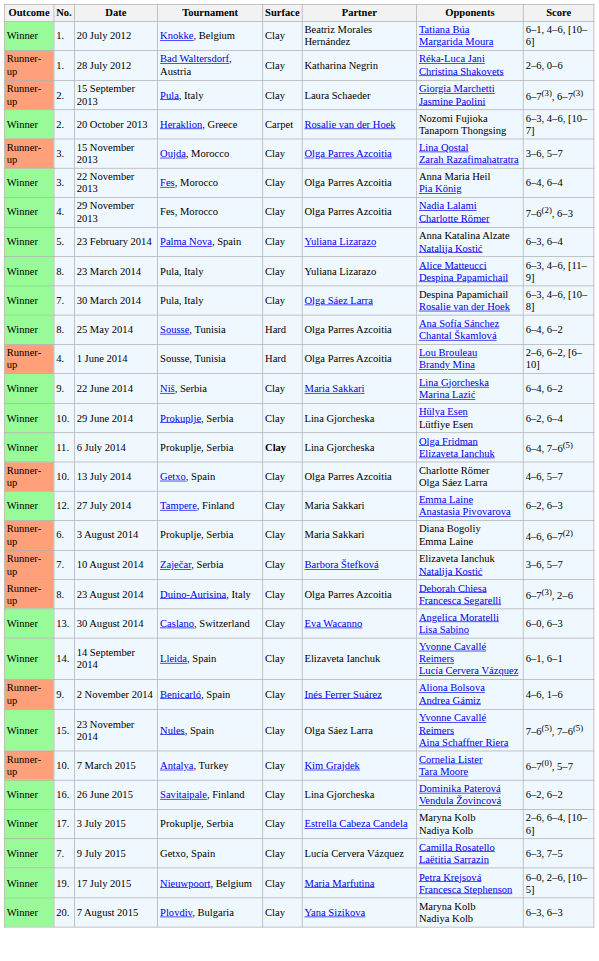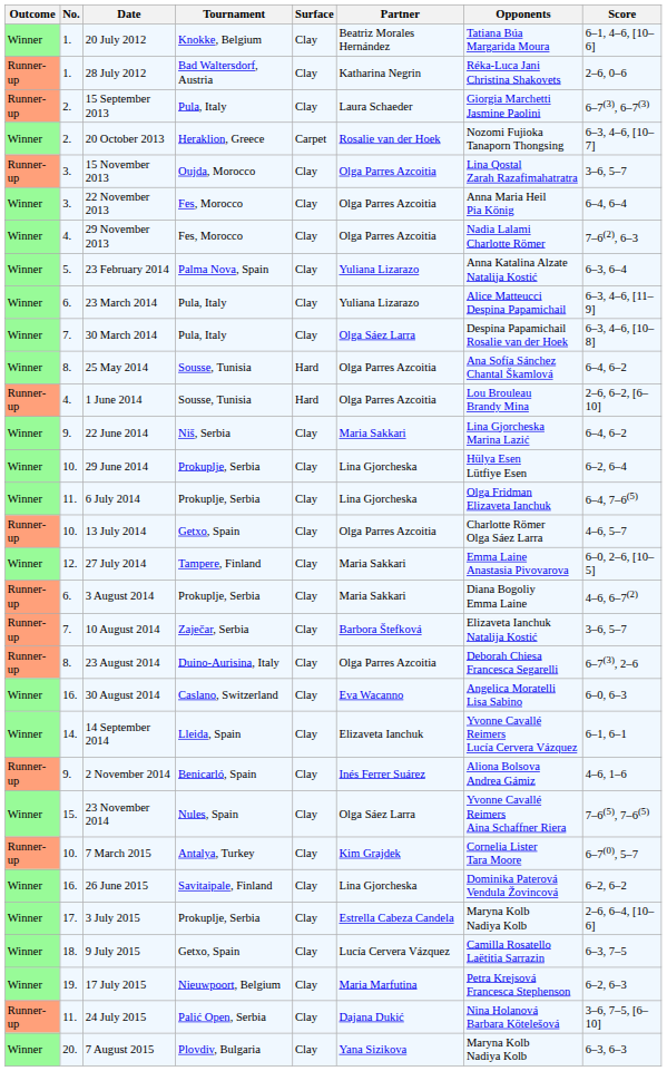 <table class="sortable wikitable" style=font-size:97%>
 <tr>
 <th>Outcome</th>
 <th>No.</th>
 <th>Date</th>
 <th>Tournament</th>
 <th>Surface</th>
 <th>Partner</th>
 <th>Opponents</th>
 <th class="unsortable">Score</th>
 </tr>
 <tr style="background:#f0f8ff;">
 <td style="background:#98fb98;">Winner</td>
 <td>1.</td>
 <td>20 July 2012</td>
 <td><a href='#'>Knokke</a>, Belgium</td>
 <td>Clay</td>
 <td> Beatriz Morales Hernández</td>
 <td> <a href='#'>Tatiana Búa</a> <br>  <a href='#'>Margarida Moura</a></td>
 <td>6–1, 4–6, [10–6]</td>
 </tr>
 <tr style="background:#f0f8ff;">
 <td style="background:#ffa07a;">Runner-up</td>
 <td>1.</td>
 <td>28 July 2012</td>
 <td><a href='#'>Bad Waltersdorf</a>, Austria</td>
 <td>Clay</td>
 <td> Katharina Negrin</td>
 <td> <a href='#'>Réka-Luca Jani</a> <br>  <a href='#'>Christina Shakovets</a></td>
 <td>2–6, 0–6</td>
 </tr>
 <tr style="background:#f0f8ff;">
 <td style="background:#ffa07a;">Runner-up</td>
 <td>2.</td>
 <td>15 September 2013</td>
 <td><a href='#'>Pula</a>, Italy</td>
 <td>Clay</td>
 <td> Laura Schaeder</td>
 <td> <a href='#'>Giorgia Marchetti</a> <br>  <a href='#'>Jasmine Paolini</a></td>
 <td>6–7<sup>(3)</sup>, 6–7<sup>(3)</sup></td>
 </tr>
 <tr style="background:#f0f8ff;">
 <td style="background:#98fb98;">Winner</td>
 <td>2.</td>
 <td>20 October 2013</td>
 <td><a href='#'>Heraklion</a>, Greece</td>
 <td>Carpet</td>
 <td> <a href='#'>Rosalie van der Hoek</a></td>
 <td> Nozomi Fujioka <br>  Tanaporn Thongsing</td>
 <td>6–3, 4–6, [10–7]</td>
 </tr>
 <tr style="background:#f0f8ff;">
 <td style="background:#ffa07a;">Runner-up</td>
 <td>3.</td>
 <td>15 November 2013</td>
 <td><a href='#'>Oujda</a>, Morocco</td>
 <td>Clay</td>
 <td> <a href='#'>Olga Parres Azcoitia</a></td>
 <td> <a href='#'>Lina Qostal</a> <br>  <a href='#'>Zarah Razafimahatratra</a></td>
 <td>3–6, 5–7</td>
 </tr>
 <tr style="background:#f0f8ff;">
 <td style="background:#98fb98;">Winner</td>
 <td>3.</td>
 <td>22 November 2013</td>
 <td><a href='#'>Fes</a>, Morocco</td>
 <td>Clay</td>
 <td> Olga Parres Azcoitia</td>
 <td> Anna Maria Heil <br>  <a href='#'>Pia König</a></td>
 <td>6–4, 6–4</td>
 </tr>
 <tr style="background:#f0f8ff;">
 <td style="background:#98fb98;">Winner</td>
 <td>4.</td>
 <td>29 November 2013</td>
 <td>Fes, Morocco</td>
 <td>Clay</td>
 <td> Olga Parres Azcoitia</td>
 <td> <a href='#'>Nadia Lalami</a> <br>  <a href='#'>Charlotte Römer</a></td>
 <td>7–6<sup>(2)</sup>, 6–3</td>
 </tr>
 <tr style="background:#f0f8ff;">
 <td style="background:#98fb98;">Winner</td>
 <td>5.</td>
 <td>23 February 2014</td>
 <td><a href='#'>Palma Nova</a>, Spain</td>
 <td>Clay</td>
 <td> <a href='#'>Yuliana Lizarazo</a></td>
 <td> Anna Katalina Alzate <br>  <a href='#'>Natalija Kostić</a></td>
 <td>6–3, 6–4</td>
 </tr>
 <tr style="background:#f0f8ff;">
 <td style="background:#98fb98;">Winner</td>
-<td>8.</td>
+<td>6.</td>
 <td>23 March 2014</td>
 <td>Pula, Italy</td>
 <td>Clay</td>
 <td> Yuliana Lizarazo</td>
 <td> <a href='#'>Alice Matteucci</a> <br>  <a href='#'>Despina Papamichail</a></td>
 <td>6–3, 4–6, [11–9]</td>
 </tr>
 <tr style="background:#f0f8ff;">
 <td style="background:#98fb98;">Winner</td>
 <td>7.</td>
 <td>30 March 2014</td>
 <td>Pula, Italy</td>
 <td>Clay</td>
 <td> <a href='#'>Olga Sáez Larra</a></td>
 <td> Despina Papamichail <br>  <a href='#'>Rosalie van der Hoek</a></td>
 <td>6–3, 4–6, [10–8]</td>
 </tr>
 <tr style="background:#f0f8ff;">
 <td style="background:#98fb98;">Winner</td>
 <td>8.</td>
 <td>25 May 2014</td>
 <td><a href='#'>Sousse</a>, Tunisia</td>
 <td>Hard</td>
 <td> Olga Parres Azcoitia</td>
 <td> <a href='#'>Ana Sofía Sánchez</a> <br>  <a href='#'>Chantal Škamlová</a></td>
 <td>6–4, 6–2</td>
 </tr>
 <tr style="background:#f0f8ff;">
 <td style="background:#ffa07a;">Runner-up</td>
 <td>4.</td>
 <td>1 June 2014</td>
 <td>Sousse, Tunisia</td>
 <td>Hard</td>
 <td> Olga Parres Azcoitia</td>
 <td> <a href='#'>Lou Brouleau</a> <br>  <a href='#'>Brandy Mina</a></td>
 <td>2–6, 6–2, [6–10]</td>
 </tr>
 <tr style="background:#f0f8ff;">
 <td style="background:#98fb98;">Winner</td>
 <td>9.</td>
 <td>22 June 2014</td>
 <td><a href='#'>Niš</a>, Serbia</td>
 <td>Clay</td>
 <td> <a href='#'>Maria Sakkari</a></td>
 <td> <a href='#'>Lina Gjorcheska</a> <br>  <a href='#'>Marina Lazić</a></td>
 <td>6–4, 6–2</td>
 </tr>
 <tr style="background:#f0f8ff;">
 <td style="background:#98fb98;">Winner</td>
 <td>10.</td>
 <td>29 June 2014</td>
 <td><a href='#'>Prokuplje</a>, Serbia</td>
 <td>Clay</td>
 <td> Lina Gjorcheska</td>
 <td> <a href='#'>Hülya Esen</a> <br>  Lütfiye Esen</td>
 <td>6–2, 6–4</td>
 </tr>
 <tr style="background:#f0f8ff;">
 <td style="background:#98fb98;">Winner</td>
 <td>11.</td>
 <td>6 July 2014</td>
 <td>Prokuplje, Serbia</td>
-<td><strong>Clay</strong></td>
+<td>Clay</td>
 <td> Lina Gjorcheska</td>
 <td> <a href='#'>Olga Fridman</a> <br>  <a href='#'>Elizaveta Ianchuk</a></td>
 <td>6–4, 7–6<sup>(5)</sup></td>
 </tr>
 <tr style="background:#f0f8ff;">
 <td style="background:#ffa07a;">Runner-up</td>
 <td>10.</td>
 <td>13 July 2014</td>
 <td><a href='#'>Getxo</a>, Spain</td>
 <td>Clay</td>
 <td> Olga Parres Azcoitia</td>
 <td> Charlotte Römer <br>  Olga Sáez Larra</td>
 <td>4–6, 5–7</td>
 </tr>
 <tr style="background:#f0f8ff;">
 <td style="background:#98fb98;">Winner</td>
 <td>12.</td>
 <td>27 July 2014</td>
 <td><a href='#'>Tampere</a>, Finland</td>
 <td>Clay</td>
 <td> Maria Sakkari</td>
 <td> <a href='#'>Emma Laine</a> <br>  <a href='#'>Anastasia Pivovarova</a></td>
-<td>6–2, 6–3</td>
+<td>6–0, 2–6, [10–5]</td>
 </tr>
 <tr style="background:#f0f8ff;">
 <td style="background:#ffa07a;">Runner-up</td>
 <td>6.</td>
 <td>3 August 2014</td>
 <td>Prokuplje, Serbia</td>
 <td>Clay</td>
 <td> Maria Sakkari</td>
 <td> Diana Bogoliy <br>  Emma Laine</td>
 <td>4–6, 6–7<sup>(2)</sup></td>
 </tr>
 <tr style="background:#f0f8ff;">
 <td style="background:#ffa07a;">Runner-up</td>
 <td>7.</td>
 <td>10 August 2014</td>
 <td><a href='#'>Zaječar</a>, Serbia</td>
 <td>Clay</td>
 <td> <a href='#'>Barbora Štefková</a></td>
 <td> Elizaveta Ianchuk <br>  <a href='#'>Natalija Kostić</a></td>
 <td>3–6, 5–7</td>
 </tr>
 <tr style="background:#f0f8ff;">
 <td style="background:#ffa07a;">Runner-up</td>
 <td>8.</td>
 <td>23 August 2014</td>
 <td><a href='#'>Duino-Aurisina</a>, Italy</td>
 <td>Clay</td>
 <td> Olga Parres Azcoitia</td>
 <td> <a href='#'>Deborah Chiesa</a> <br>  <a href='#'>Francesca Segarelli</a></td>
 <td>6–7<sup>(3)</sup>, 2–6</td>
 </tr>
 <tr style="background:#f0f8ff;">
 <td style="background:#98fb98;">Winner</td>
-<td>13.</td>
+<td>16.</td>
 <td>30 August 2014</td>
 <td><a href='#'>Caslano</a>, Switzerland</td>
 <td>Clay</td>
 <td> <a href='#'>Eva Wacanno</a></td>
 <td> <a href='#'>Angelica Moratelli</a> <br>  <a href='#'>Lisa Sabino</a></td>
 <td>6–0, 6–3</td>
 </tr>
 <tr style="background:#f0f8ff;">
 <td style="background:#98fb98;">Winner</td>
 <td>14.</td>
 <td>14 September 2014</td>
 <td><a href='#'>Lleida</a>, Spain</td>
 <td>Clay</td>
 <td> Elizaveta Ianchuk</td>
 <td> <a href='#'>Yvonne Cavallé Reimers</a> <br>  <a href='#'>Lucía Cervera Vázquez</a></td>
 <td>6–1, 6–1</td>
 </tr>
 <tr style="background:#f0f8ff;">
 <td style="background:#ffa07a;">Runner-up</td>
 <td>9.</td>
 <td>2 November 2014</td>
 <td><a href='#'>Benicarló</a>, Spain</td>
 <td>Clay</td>
 <td> <a href='#'>Inés Ferrer Suárez</a></td>
 <td> <a href='#'>Aliona Bolsova</a> <br>  <a href='#'>Andrea Gámiz</a></td>
 <td>4–6, 1–6</td>
 </tr>
 <tr style="background:#f0f8ff;">
 <td style="background:#98fb98;">Winner</td>
 <td>15.</td>
 <td>23 November 2014</td>
 <td><a href='#'>Nules</a>, Spain</td>
 <td>Clay</td>
 <td> Olga Sáez Larra</td>
 <td> <a href='#'>Yvonne Cavallé Reimers</a> <br>  <a href='#'>Aina Schaffner Riera</a></td>
 <td>7–6<sup>(5)</sup>, 7–6<sup>(5)</sup></td>
 </tr>
 <tr style="background:#f0f8ff;">
 <td style="background:#ffa07a;">Runner-up</td>
 <td>10.</td>
 <td>7 March 2015</td>
 <td><a href='#'>Antalya</a>, Turkey</td>
 <td>Clay</td>
 <td> <a href='#'>Kim Grajdek</a></td>
 <td> <a href='#'>Cornelia Lister</a> <br>  <a href='#'>Tara Moore</a></td>
 <td>6–7<sup>(0)</sup>, 5–7</td>
 </tr>
 <tr style="background:#f0f8ff;">
 <td style="background:#98fb98;">Winner</td>
 <td>16.</td>
 <td>26 June 2015</td>
 <td><a href='#'>Savitaipale</a>, Finland</td>
 <td>Clay</td>
 <td> Lina Gjorcheska</td>
 <td> <a href='#'>Dominika Paterová</a> <br>  <a href='#'>Vendula Žovincová</a></td>
 <td>6–2, 6–2</td>
 </tr>
 <tr style="background:#f0f8ff;">
 <td style="background:#98fb98;">Winner</td>
 <td>17.</td>
 <td>3 July 2015</td>
 <td>Prokuplje, Serbia</td>
 <td>Clay</td>
 <td> <a href='#'>Estrella Cabeza Candela</a></td>
 <td> Maryna Kolb <br>  Nadiya Kolb</td>
 <td>2–6, 6–4, [10–6]</td>
 </tr>
 <tr style="background:#f0f8ff;">
 <td style="background:#98fb98;">Winner</td>
-<td>7.</td>
+<td>18.</td>
 <td>9 July 2015</td>
 <td>Getxo, Spain</td>
 <td>Clay</td>
 <td> Lucía Cervera Vázquez</td>
 <td> <a href='#'>Camilla Rosatello</a> <br>  <a href='#'>Laëtitia Sarrazin</a></td>
 <td>6–3, 7–5</td>
 </tr>
 <tr style="background:#f0f8ff;">
 <td style="background:#98fb98;">Winner</td>
 <td>19.</td>
 <td>17 July 2015</td>
 <td><a href='#'>Nieuwpoort</a>, Belgium</td>
 <td>Clay</td>
 <td> <a href='#'>Maria Marfutina</a></td>
 <td> <a href='#'>Petra Krejsová</a> <br>  <a href='#'>Francesca Stephenson</a></td>
-<td>6–0, 2–6, [10–5]</td>
+<td>6–2, 6–3</td>
+</tr>
+<tr style="background:#f0f8ff;">
+<td style="background:#ffa07a;">Runner-up</td>
+<td>11.</td>
+<td>24 July 2015</td>
+<td><a href='#'>Palić Open</a>, Serbia</td>
+<td>Clay</td>
+<td> <a href='#'>Dajana Dukić</a></td>
+<td> <a href='#'>Nina Holanová</a> <br>  <a href='#'>Barbara Kötelešová</a></td>
+<td>3–6, 7–5, [6–10]</td>
 </tr>
 <tr style="background:#f0f8ff;">
 <td style="background:#98fb98;">Winner</td>
 <td>20.</td>
 <td>7 August 2015</td>
 <td><a href='#'>Plovdiv</a>, Bulgaria</td>
 <td>Clay</td>
 <td> <a href='#'>Yana Sizikova</a></td>
 <td> Maryna Kolb <br>  Nadiya Kolb</td>
 <td>6–3, 6–3</td>
 </tr>
 </table>
